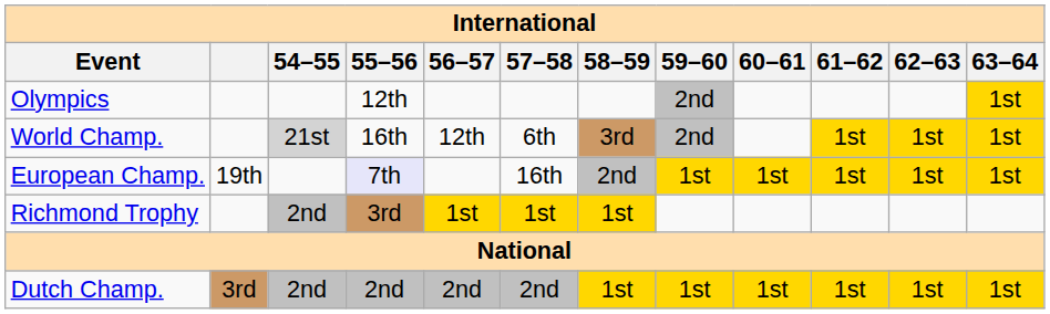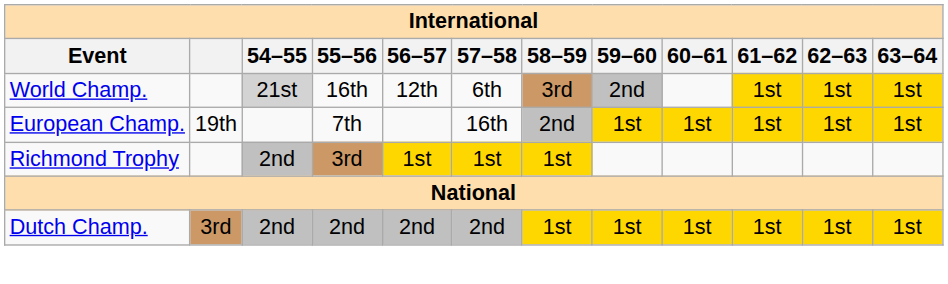 <table class="wikitable" style="text-align:center">
 <tr>
 <th style="background-color: #ffdead; " colspan=12 align=center>International</th>
 </tr>
 <tr>
 <th>Event</th>
 <th></th>
 <th>54–55</th>
 <th>55–56</th>
 <th>56–57</th>
 <th>57–58</th>
 <th>58–59</th>
 <th>59–60</th>
 <th>60–61</th>
 <th>61–62</th>
 <th>62–63</th>
 <th>63–64</th>
 </tr>
 <tr>
-<td align=left><a href='#'>Olympics</a></td>
-<td></td>
-<td></td>
-<td>12th</td>
-<td></td>
-<td></td>
-<td></td>
-<td bgcolor=silver>2nd</td>
-<td></td>
-<td></td>
-<td></td>
-<td bgcolor=gold>1st</td>
-</tr>
-<tr>
 <td align=left><a href='#'>World Champ.</a></td>
 <td></td>
 <td style="background: lightgrey;">21st</td>
 <td>16th</td>
 <td>12th</td>
 <td>6th</td>
 <td bgcolor=cc9966>3rd</td>
 <td bgcolor=silver>2nd</td>
 <td></td>
 <td bgcolor=gold>1st</td>
 <td bgcolor=gold>1st</td>
 <td bgcolor=gold>1st</td>
 </tr>
 <tr>
 <td align=left><a href='#'>European Champ.</a></td>
 <td>19th</td>
 <td></td>
-<td style="background: lavender;">7th</td>
+<td>7th</td>
 <td></td>
 <td>16th</td>
 <td bgcolor=silver>2nd</td>
 <td bgcolor=gold>1st</td>
 <td bgcolor=gold>1st</td>
 <td bgcolor=gold>1st</td>
 <td bgcolor=gold>1st</td>
 <td bgcolor=gold>1st</td>
 </tr>
 <tr>
 <td align=left><a href='#'>Richmond Trophy</a></td>
 <td></td>
 <td bgcolor=silver>2nd</td>
 <td bgcolor=cc9966>3rd</td>
 <td bgcolor=gold>1st</td>
 <td bgcolor=gold>1st</td>
 <td bgcolor=gold>1st</td>
 <td></td>
 <td></td>
 <td></td>
 <td></td>
 <td></td>
 </tr>
 <tr>
 <th style="background-color: #ffdead; " colspan=12 align=center>National</th>
 </tr>
 <tr>
 <td align=left><a href='#'>Dutch Champ.</a></td>
 <td bgcolor=cc9966>3rd</td>
 <td bgcolor=silver>2nd</td>
 <td bgcolor=silver>2nd</td>
 <td bgcolor=silver>2nd</td>
 <td bgcolor=silver>2nd</td>
 <td bgcolor=gold>1st</td>
 <td bgcolor=gold>1st</td>
 <td bgcolor=gold>1st</td>
 <td bgcolor=gold>1st</td>
 <td bgcolor=gold>1st</td>
 <td bgcolor=gold>1st</td>
 </tr>
 </table>
